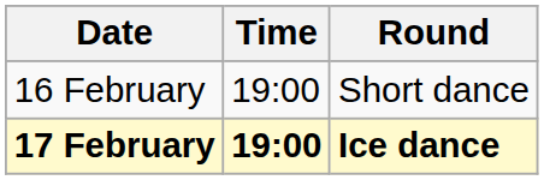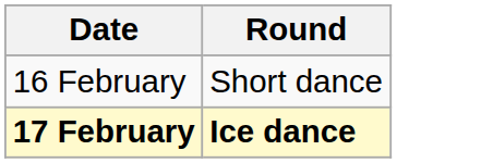 <table class="wikitable">
 <tr>
 <th>Date</th>
-<th>Time</th>
 <th>Round</th>
 </tr>
 <tr>
 <td>16 February</td>
-<td>19:00</td>
 <td>Short dance</td>
 </tr>
 <tr style=background:lemonchiffon>
 <td><strong>17 February</strong></td>
-<td><strong>19:00</strong></td>
 <td><strong>Ice dance</strong></td>
 </tr>
 </table>
